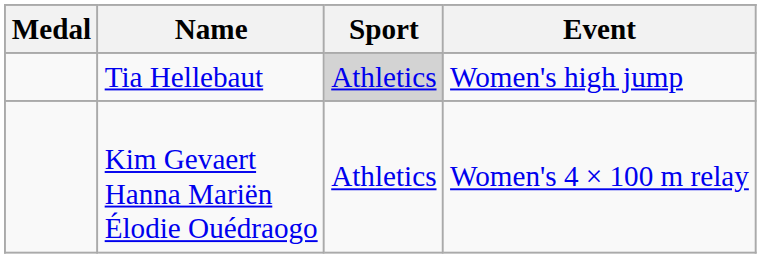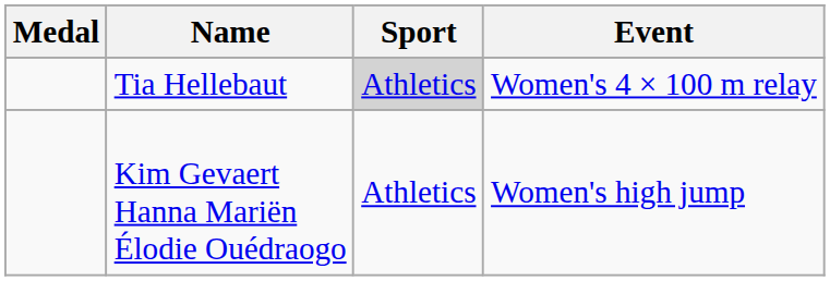 <table class="wikitable sortable" style="font-size:95%">
 <tr>
 <th>Medal</th>
 <th>Name</th>
 <th>Sport</th>
 <th>Event</th>
 </tr>
 <tr>
 <td></td>
 <td><a href='#'>Tia Hellebaut</a></td>
 <td style="background: lightgrey;"><a href='#'>Athletics</a></td>
-<td><a href='#'>Women's high jump</a></td>
+<td><a href='#'>Women's 4 × 100 m relay</a></td>
 </tr>
 <tr>
 <td></td>
 <td><br><a href='#'>Kim Gevaert</a><br><a href='#'>Hanna Mariën</a><br><a href='#'>Élodie Ouédraogo</a></td>
 <td><a href='#'>Athletics</a></td>
-<td><a href='#'>Women's 4 × 100 m relay</a></td>
+<td><a href='#'>Women's high jump</a></td>
 </tr>
 </table>
